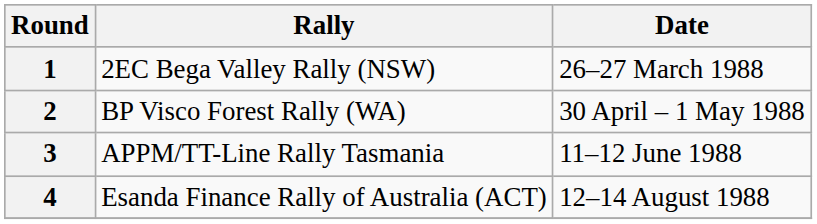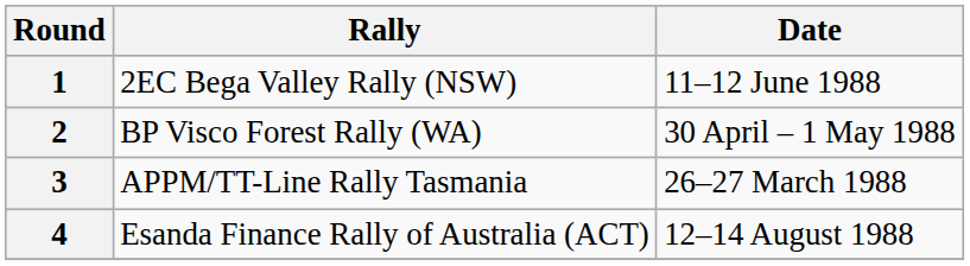 <table class="wikitable" border="1">
 <tr>
 <th>Round</th>
 <th>Rally</th>
 <th>Date</th>
 </tr>
 <tr>
 <th>1</th>
 <td>2EC Bega Valley Rally (NSW)</td>
-<td>26–27 March 1988</td>
+<td>11–12 June 1988</td>
 </tr>
 <tr>
 <th>2</th>
 <td>BP Visco Forest Rally (WA)</td>
 <td>30 April – 1 May 1988</td>
 </tr>
 <tr>
 <th>3</th>
 <td>APPM/TT-Line Rally Tasmania</td>
-<td>11–12 June 1988</td>
+<td>26–27 March 1988</td>
 </tr>
 <tr>
 <th>4</th>
 <td>Esanda Finance Rally of Australia (ACT)</td>
 <td>12–14 August 1988</td>
 </tr>
 <tr>
 </tr>
 </table>
